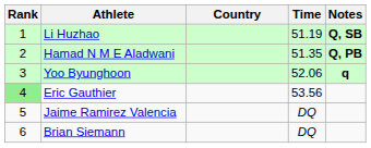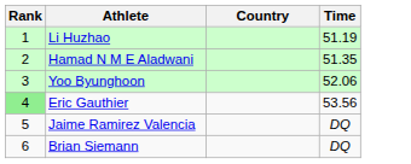 <table class="wikitable sortable" style="text-align:center">
 <tr>
 <th>Rank</th>
 <th style="width:180px">Athlete</th>
 <th style="width:125px">Country</th>
 <th>Time</th>
-<th>Notes</th>
 </tr>
 <tr style="background:#cfc;">
 <td>1</td>
 <td style="text-align:left;"><a href='#'>Li Huzhao</a></td>
 <td style="text-align:left;"></td>
 <td>51.19</td>
-<td><strong>Q, SB</strong></td>
 </tr>
 <tr style="background:#cfc;">
 <td>2</td>
 <td style="text-align:left;"><a href='#'>Hamad N M E Aladwani</a></td>
 <td style="text-align:left;"></td>
 <td>51.35</td>
-<td><strong>Q, PB</strong></td>
 </tr>
 <tr style="background:#cfc;">
 <td>3</td>
 <td style="text-align:left;"><a href='#'>Yoo Byunghoon</a></td>
 <td style="text-align:left;"></td>
 <td>52.06</td>
-<td><strong>q</strong></td>
 </tr>
 <tr>
 <td style="background: lightgreen;">4</td>
 <td style="text-align:left;"><a href='#'>Eric Gauthier</a></td>
 <td style="text-align:left;"></td>
 <td>53.56</td>
-<td></td>
 </tr>
 <tr>
 <td>5</td>
 <td style="text-align:left;"><a href='#'>Jaime Ramirez Valencia</a></td>
 <td style="text-align:left;"></td>
 <td><em>DQ</em></td>
-<td></td>
 </tr>
 <tr>
 <td>6</td>
 <td style="text-align:left;"><a href='#'>Brian Siemann</a></td>
 <td style="text-align:left;"></td>
 <td><em>DQ</em></td>
-<td></td>
 </tr>
 </table>
